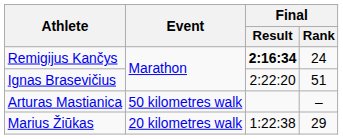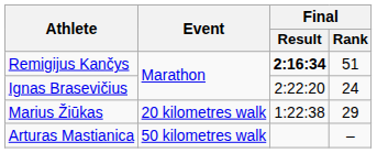 <table class="wikitable" style="font-size:90%">
 <tr>
 <th rowspan="2">Athlete</th>
 <th rowspan="2">Event</th>
 <th colspan="2">Final</th>
 </tr>
 <tr style="font-size:95%">
 <th>Result</th>
 <th>Rank</th>
 </tr>
 <tr style=text-align:center>
 <td style=text-align:left><a href='#'>Remigijus Kančys</a></td>
 <td style=text-align:left rowspan=2><a href='#'>Marathon</a></td>
 <td><strong>2:16:34</strong></td>
-<td>24</td>
+<td>51</td>
 </tr>
 <tr style=text-align:center>
 <td style=text-align:left><a href='#'>Ignas Brasevičius</a></td>
 <td>2:22:20 <strong></strong></td>
-<td>51</td>
+<td>24</td>
+</tr>
+<tr style=text-align:center>
+<td style=text-align:left><a href='#'>Marius Žiūkas</a></td>
+<td style=text-align:left><a href='#'>20 kilometres walk</a></td>
+<td>1:22:38</td>
+<td>29</td>
 </tr>
 <tr style=text-align:center>
 <td style=text-align:left><a href='#'>Arturas Mastianica</a></td>
 <td style=text-align:left><a href='#'>50 kilometres walk</a></td>
 <td></td>
 <td>–</td>
 </tr>
-<tr style=text-align:center>
-<td style=text-align:left><a href='#'>Marius Žiūkas</a></td>
-<td style=text-align:left><a href='#'>20 kilometres walk</a></td>
-<td>1:22:38</td>
-<td>29</td>
-</tr>
 </table>
